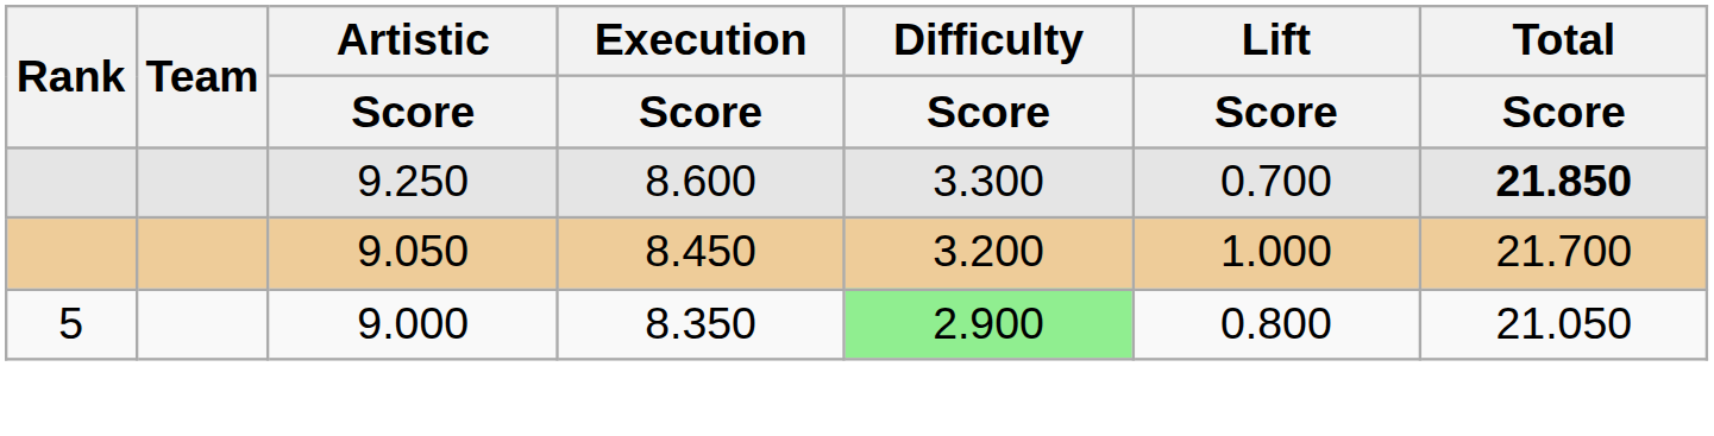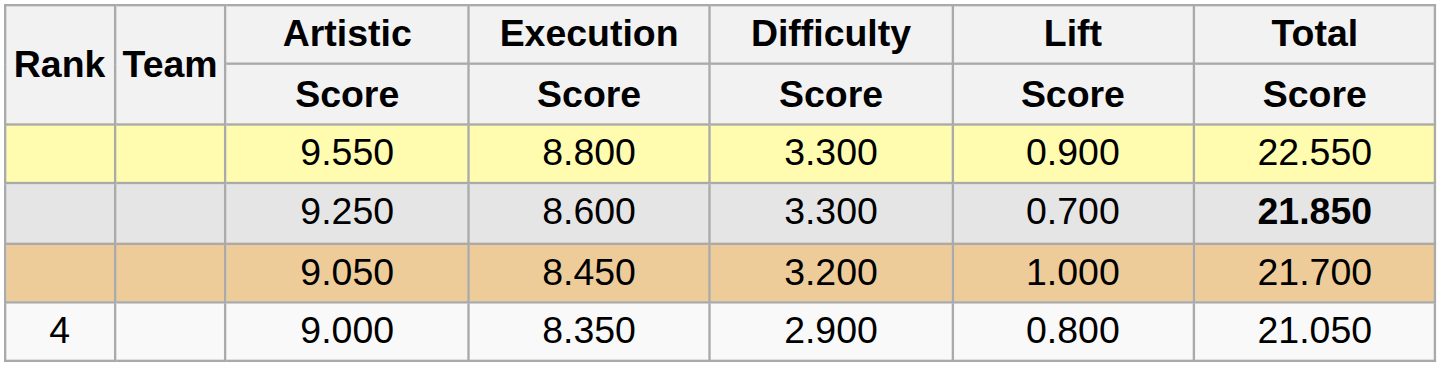 <table class="wikitable" style="text-align:center">
 <tr>
 <th rowspan=2>Rank</th>
 <th rowspan=2>Team</th>
 <th style="width:6em">Artistic</th>
 <th style="width:6em">Execution</th>
 <th style="width:6em">Difficulty</th>
 <th style="width:6em">Lift</th>
 <th style="width:6em">Total</th>
 </tr>
 <tr>
 <th>Score</th>
 <th>Score</th>
 <th>Score</th>
 <th>Score</th>
 <th>Score</th>
+</tr>
+<tr style="background:#fffcaf;">
+<td></td>
+<td align="left"></td>
+<td>9.550</td>
+<td>8.800</td>
+<td>3.300</td>
+<td>0.900</td>
+<td>22.550</td>
 </tr>
 <tr style="background:#e5e5e5;">
 <td></td>
 <td align="left"></td>
 <td>9.250</td>
 <td>8.600</td>
 <td>3.300</td>
 <td>0.700</td>
 <td><strong>21.850</strong></td>
 </tr>
 <tr style="background:#ec9;">
 <td></td>
 <td align="left"></td>
 <td>9.050</td>
 <td>8.450</td>
 <td>3.200</td>
 <td>1.000</td>
 <td>21.700</td>
 </tr>
 <tr>
-<td>5</td>
+<td>4</td>
 <td align="left"></td>
 <td>9.000</td>
 <td>8.350</td>
-<td style="background: lightgreen;">2.900</td>
+<td>2.900</td>
 <td>0.800</td>
 <td>21.050</td>
 </tr>
 </table>
